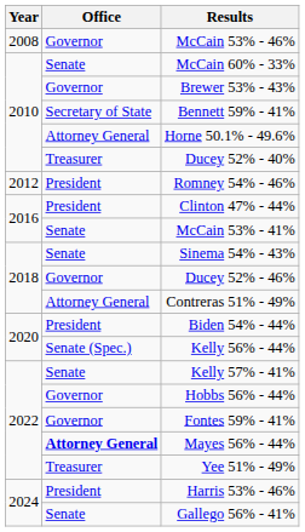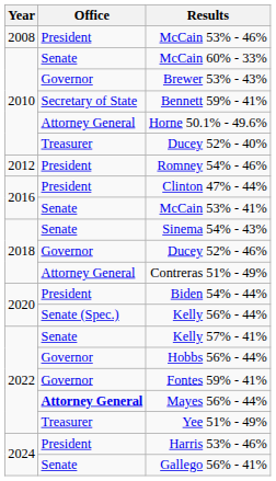 <table class=wikitable>
 <tr>
 <th>Year</th>
 <th>Office</th>
 <th>Results</th>
 </tr>
 <tr>
 <td>2008</td>
-<td><a href='#'>Governor</a></td>
+<td><a href='#'>President</a></td>
 <td align="right" ><a href='#'>McCain</a> 53% - 46%</td>
 </tr>
 <tr>
 <td rowspan=5>2010</td>
 <td><a href='#'>Senate</a></td>
 <td align="right" ><a href='#'>McCain</a> 60% - 33%</td>
 </tr>
 <tr>
 <td><a href='#'>Governor</a></td>
 <td align="right" ><a href='#'>Brewer</a> 53% - 43%</td>
 </tr>
 <tr>
 <td><a href='#'>Secretary of State</a></td>
 <td align="right" ><a href='#'>Bennett</a> 59% - 41%</td>
 </tr>
 <tr>
 <td><a href='#'>Attorney General</a></td>
 <td align="right" ><a href='#'>Horne</a> 50.1% - 49.6%</td>
 </tr>
 <tr>
 <td><a href='#'>Treasurer</a></td>
 <td align="right" ><a href='#'>Ducey</a> 52% - 40%</td>
 </tr>
 <tr>
 <td>2012</td>
 <td><a href='#'>President</a></td>
 <td align="right" ><a href='#'>Romney</a> 54% - 46%</td>
 </tr>
 <tr>
 <td rowspan=2>2016</td>
 <td><a href='#'>President</a></td>
 <td align="right" ><a href='#'>Clinton</a> 47% - 44%</td>
 </tr>
 <tr>
 <td><a href='#'>Senate</a></td>
 <td align="right" ><a href='#'>McCain</a> 53% - 41%</td>
 </tr>
 <tr>
 <td rowspan=3>2018</td>
 <td><a href='#'>Senate</a></td>
 <td align="right" ><a href='#'>Sinema</a> 54% - 43%</td>
 </tr>
 <tr>
 <td><a href='#'>Governor</a></td>
 <td align="right" ><a href='#'>Ducey</a> 52% - 46%</td>
 </tr>
 <tr>
 <td><a href='#'>Attorney General</a></td>
 <td align="right" >Contreras 51% - 49%</td>
 </tr>
 <tr>
 <td rowspan=2>2020</td>
 <td><a href='#'>President</a></td>
 <td align="right" ><a href='#'>Biden</a> 54% - 44%</td>
 </tr>
 <tr>
 <td><a href='#'>Senate (Spec.)</a></td>
 <td align="right" ><a href='#'>Kelly</a> 56% - 44%</td>
 </tr>
 <tr>
 <td rowspan=5>2022</td>
 <td><a href='#'>Senate</a></td>
 <td align="right" ><a href='#'>Kelly</a> 57% - 41%</td>
 </tr>
 <tr>
 <td><a href='#'>Governor</a></td>
 <td align="right" ><a href='#'>Hobbs</a> 56% - 44%</td>
 </tr>
 <tr>
 <td><a href='#'>Governor</a></td>
 <td align="right" ><a href='#'>Fontes</a> 59% - 41%</td>
 </tr>
 <tr>
 <td><strong><a href='#'>Attorney General</a></strong></td>
 <td align="right" ><a href='#'>Mayes</a> 56% - 44%</td>
 </tr>
 <tr>
 <td><a href='#'>Treasurer</a></td>
 <td align="right" ><a href='#'>Yee</a> 51% - 49%</td>
 </tr>
 <tr>
 <td rowspan=2>2024</td>
 <td><a href='#'>President</a></td>
 <td align="right" ><a href='#'>Harris</a> 53% - 46%</td>
 </tr>
 <tr>
 <td><a href='#'>Senate</a></td>
 <td align="right" ><a href='#'>Gallego</a> 56% - 41%</td>
 </tr>
 </table>
